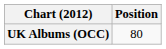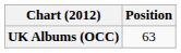 <table class="wikitable plainrowheaders" style="text-align:center">
 <tr>
 <th>Chart (2012)</th>
 <th>Position</th>
 </tr>
 <tr>
 <th scope="row">UK Albums (OCC)</th>
-<td>80</td>
+<td>63</td>
 </tr>
 </table>
